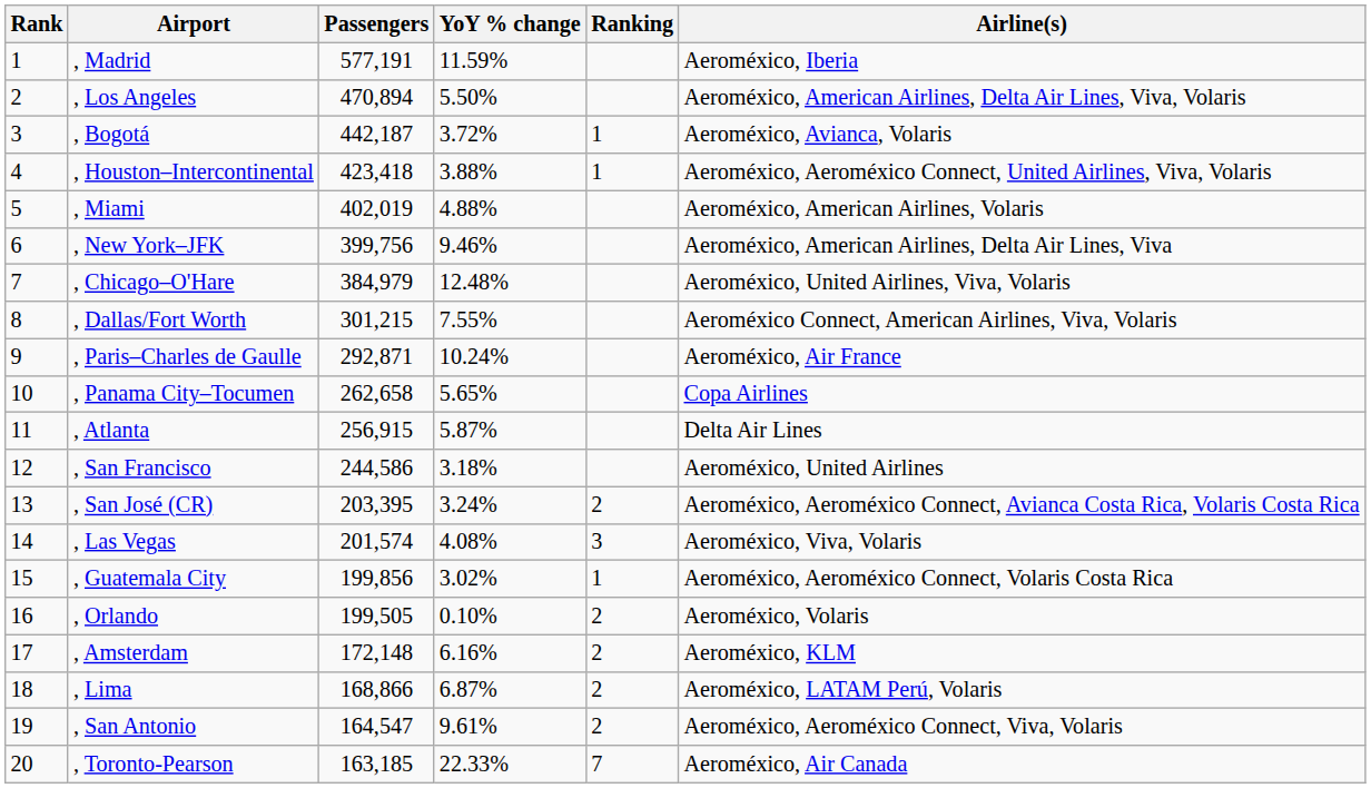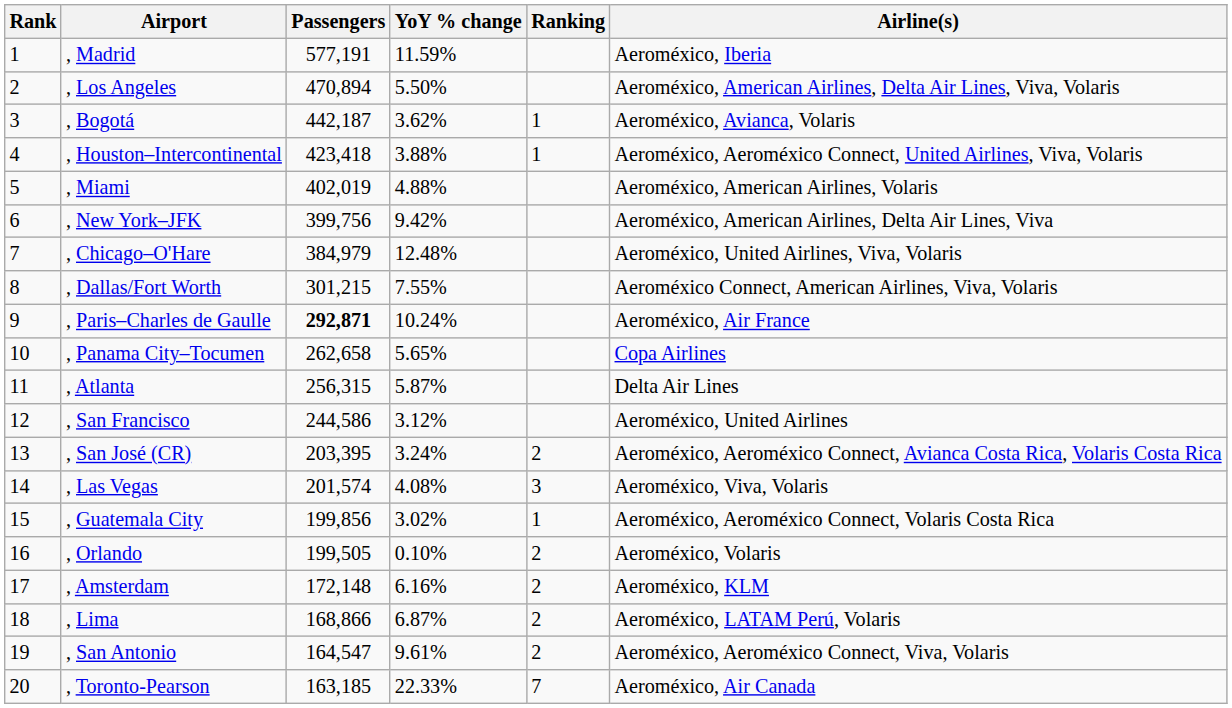 <table class="wikitable" style="font-size: 90%" width= align=>
 <tr align:center>
 <th>Rank</th>
 <th>Airport</th>
 <th>Passengers</th>
 <th>YoY % change</th>
 <th>Ranking</th>
 <th>Airline(s)</th>
 </tr>
 <tr>
 <td>1</td>
 <td>, <a href='#'>Madrid</a></td>
 <td align="center">577,191</td>
 <td> 11.59%</td>
 <td></td>
 <td>Aeroméxico, <a href='#'>Iberia</a></td>
 </tr>
 <tr>
 <td>2</td>
 <td>, <a href='#'>Los Angeles</a></td>
 <td align="center">470,894</td>
 <td> 5.50%</td>
 <td></td>
 <td>Aeroméxico, <a href='#'>American Airlines</a>, <a href='#'>Delta Air Lines</a>, Viva, Volaris</td>
 </tr>
 <tr>
 <td>3</td>
 <td>, <a href='#'>Bogotá</a></td>
 <td align="center">442,187</td>
-<td> 3.72%</td>
+<td> 3.62%</td>
 <td> 1</td>
 <td>Aeroméxico, <a href='#'>Avianca</a>, Volaris</td>
 </tr>
 <tr>
 <td>4</td>
 <td>, <a href='#'>Houston–Intercontinental</a></td>
 <td align="center">423,418</td>
 <td> 3.88%</td>
 <td> 1</td>
 <td>Aeroméxico, Aeroméxico Connect, <a href='#'>United Airlines</a>, Viva, Volaris</td>
 </tr>
 <tr>
 <td>5</td>
 <td>, <a href='#'>Miami</a></td>
 <td align="center">402,019</td>
 <td> 4.88%</td>
 <td></td>
 <td>Aeroméxico, American Airlines, Volaris</td>
 </tr>
 <tr>
 <td>6</td>
 <td>, <a href='#'>New York–JFK</a></td>
 <td align="center">399,756</td>
-<td> 9.46%</td>
+<td> 9.42%</td>
 <td></td>
 <td>Aeroméxico, American Airlines, Delta Air Lines, Viva</td>
 </tr>
 <tr>
 <td>7</td>
 <td>, <a href='#'>Chicago–O'Hare</a></td>
 <td align="center">384,979</td>
 <td> 12.48%</td>
 <td></td>
 <td>Aeroméxico, United Airlines, Viva, Volaris</td>
 </tr>
 <tr>
 <td>8</td>
 <td>, <a href='#'>Dallas/Fort Worth</a></td>
 <td align="center">301,215</td>
 <td> 7.55%</td>
 <td></td>
 <td>Aeroméxico Connect, American Airlines, Viva, Volaris</td>
 </tr>
 <tr>
 <td>9</td>
 <td>, <a href='#'>Paris–Charles de Gaulle</a></td>
-<td align="center">292,871</td>
+<td align="center"><strong>292,871</strong></td>
 <td> 10.24%</td>
 <td></td>
 <td>Aeroméxico, <a href='#'>Air France</a></td>
 </tr>
 <tr>
 <td>10</td>
 <td>, <a href='#'>Panama City–Tocumen</a></td>
 <td align="center">262,658</td>
 <td> 5.65%</td>
 <td></td>
 <td><a href='#'>Copa Airlines</a></td>
 </tr>
 <tr>
 <td>11</td>
 <td>, <a href='#'>Atlanta</a></td>
-<td align="center">256,915</td>
+<td align="center">256,315</td>
 <td> 5.87%</td>
 <td></td>
 <td>Delta Air Lines</td>
 </tr>
 <tr>
 <td>12</td>
 <td>, <a href='#'>San Francisco</a></td>
 <td align="center">244,586</td>
-<td> 3.18%</td>
+<td> 3.12%</td>
 <td></td>
 <td>Aeroméxico, United Airlines</td>
 </tr>
 <tr>
 <td>13</td>
 <td>, <a href='#'>San José (CR)</a></td>
 <td align="center">203,395</td>
 <td> 3.24%</td>
 <td> 2</td>
 <td>Aeroméxico, Aeroméxico Connect, <a href='#'>Avianca Costa Rica</a>, <a href='#'>Volaris Costa Rica</a></td>
 </tr>
 <tr>
 <td>14</td>
 <td>, <a href='#'>Las Vegas</a></td>
 <td align="center">201,574</td>
 <td> 4.08%</td>
 <td> 3</td>
 <td>Aeroméxico, Viva, Volaris</td>
 </tr>
 <tr>
 <td>15</td>
 <td>, <a href='#'>Guatemala City</a></td>
 <td align="center">199,856</td>
 <td> 3.02%</td>
 <td> 1</td>
 <td>Aeroméxico, Aeroméxico Connect, Volaris Costa Rica</td>
 </tr>
 <tr>
 <td>16</td>
 <td>, <a href='#'>Orlando</a></td>
 <td align="center">199,505</td>
 <td> 0.10%</td>
 <td> 2</td>
 <td>Aeroméxico, Volaris</td>
 </tr>
 <tr>
 <td>17</td>
 <td>, <a href='#'>Amsterdam</a></td>
 <td align="center">172,148</td>
 <td> 6.16%</td>
 <td> 2</td>
 <td>Aeroméxico, <a href='#'>KLM</a></td>
 </tr>
 <tr>
 <td>18</td>
 <td>, <a href='#'>Lima</a></td>
 <td align="center">168,866</td>
 <td> 6.87%</td>
 <td> 2</td>
 <td>Aeroméxico, <a href='#'>LATAM Perú</a>, Volaris</td>
 </tr>
 <tr>
 <td>19</td>
 <td>, <a href='#'>San Antonio</a></td>
 <td align="center">164,547</td>
 <td> 9.61%</td>
 <td> 2</td>
 <td>Aeroméxico, Aeroméxico Connect, Viva, Volaris</td>
 </tr>
 <tr>
 <td>20</td>
 <td>, <a href='#'>Toronto-Pearson</a></td>
 <td align="center">163,185</td>
 <td> 22.33%</td>
 <td> 7</td>
 <td>Aeroméxico, <a href='#'>Air Canada</a></td>
 </tr>
 </table>
